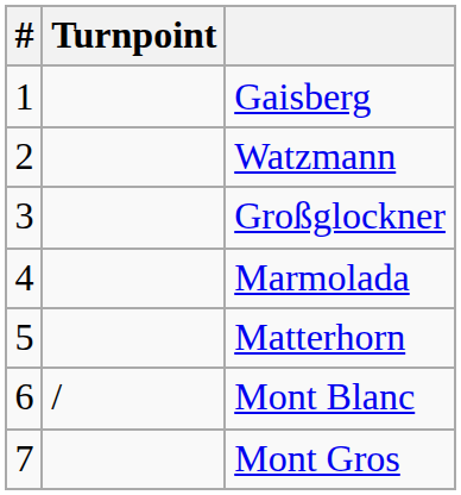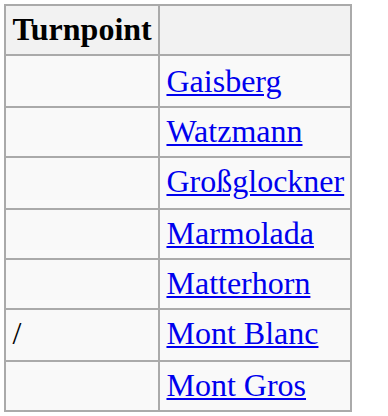 <table class="wikitable">
 <tr>
-<th>#</th>
 <th>Turnpoint</th>
 <th></th>
 </tr>
 <tr>
-<td>1</td>
 <td></td>
 <td><a href='#'>Gaisberg</a></td>
 </tr>
 <tr>
-<td>2</td>
 <td></td>
 <td><a href='#'>Watzmann</a></td>
 </tr>
 <tr>
-<td>3</td>
 <td></td>
 <td><a href='#'>Großglockner</a></td>
 </tr>
 <tr>
-<td>4</td>
 <td></td>
 <td><a href='#'>Marmolada</a></td>
 </tr>
 <tr>
-<td>5</td>
 <td></td>
 <td><a href='#'>Matterhorn</a></td>
 </tr>
 <tr>
-<td>6</td>
 <td>/</td>
 <td><a href='#'>Mont Blanc</a></td>
 </tr>
 <tr>
-<td>7</td>
 <td></td>
 <td><a href='#'>Mont Gros</a></td>
 </tr>
 </table>
